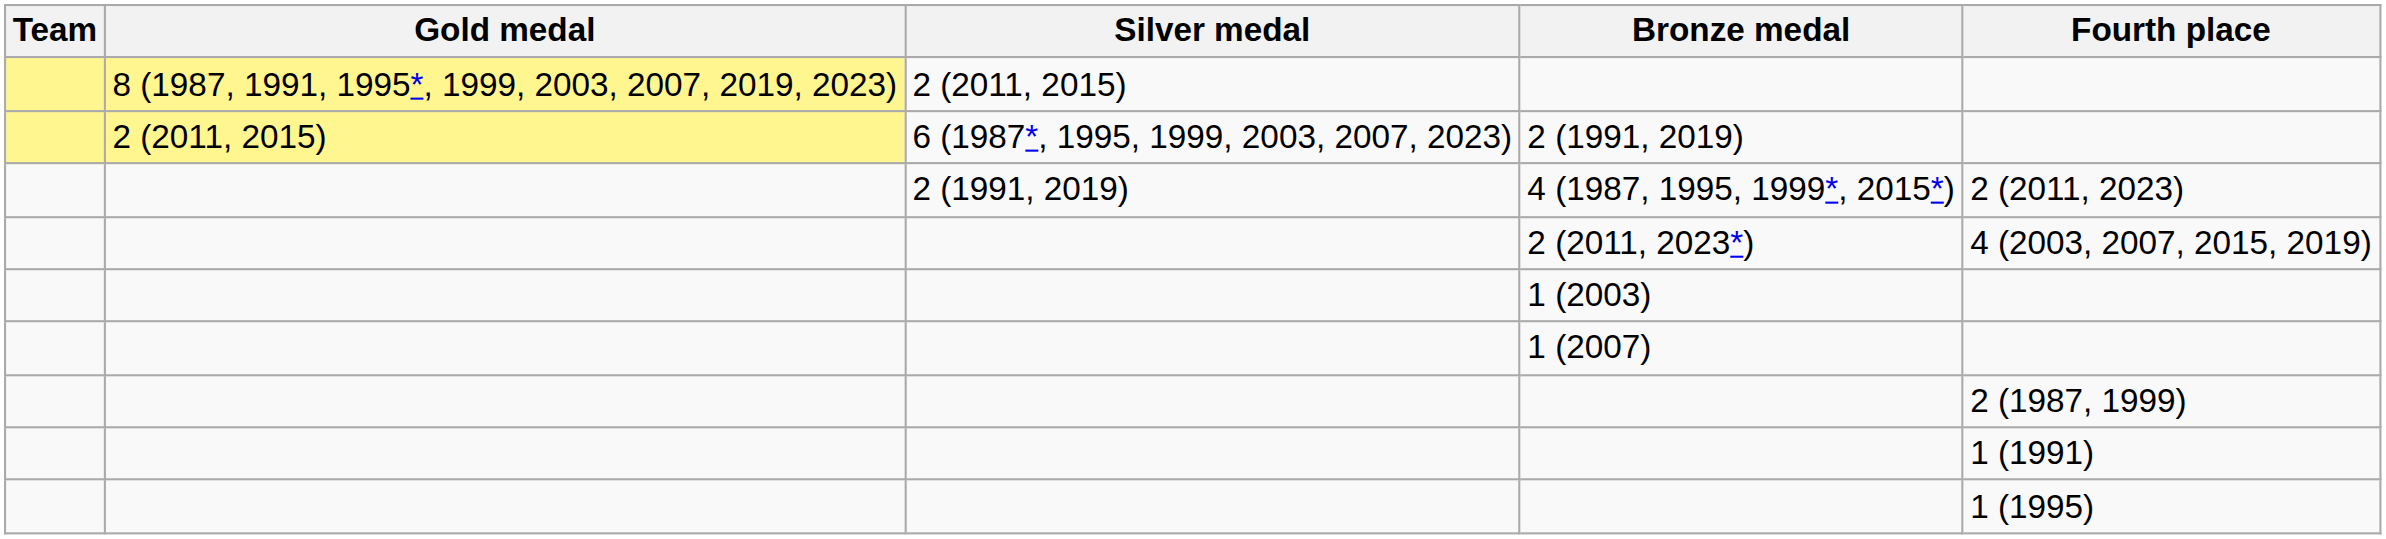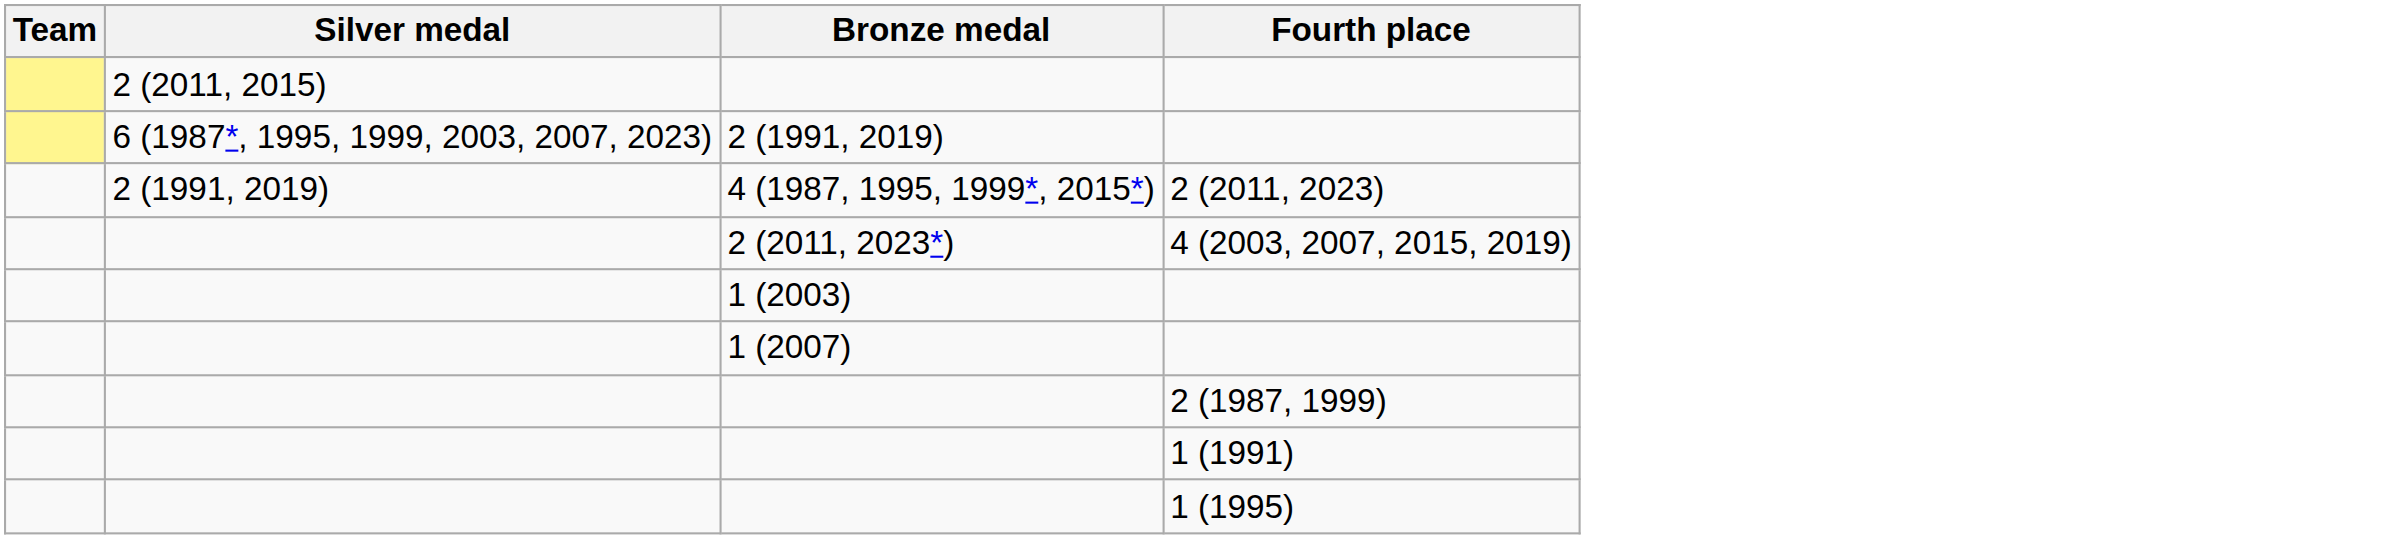 <table class="wikitable sortable">
 <tr>
 <th>Team</th>
-<th>Gold medal</th>
 <th>Silver medal</th>
 <th>Bronze medal</th>
 <th>Fourth place</th>
 </tr>
 <tr>
 <td bgcolor=#FFF68F></td>
-<td bgcolor=#FFF68F>8 (1987, 1991, 1995<a href='#'>*</a>, 1999, 2003, 2007, 2019, 2023)</td>
 <td>2 (2011, 2015)</td>
 <td></td>
 <td></td>
 </tr>
 <tr>
 <td bgcolor=#FFF68F></td>
-<td bgcolor=#FFF68F>2 (2011, 2015)</td>
 <td>6 (1987<a href='#'>*</a>, 1995, 1999, 2003, 2007, 2023)</td>
 <td>2 (1991, 2019)</td>
 <td></td>
 </tr>
 <tr>
-<td></td>
 <td></td>
 <td>2 (1991, 2019)</td>
 <td>4 (1987, 1995, 1999<a href='#'>*</a>, 2015<a href='#'>*</a>)</td>
 <td>2 (2011, 2023)</td>
 </tr>
 <tr>
 <td></td>
 <td></td>
-<td></td>
 <td>2 (2011, 2023<a href='#'>*</a>)</td>
 <td>4 (2003, 2007, 2015, 2019)</td>
 </tr>
 <tr>
 <td></td>
 <td></td>
-<td></td>
 <td>1 (2003)</td>
 <td></td>
 </tr>
 <tr>
-<td></td>
 <td></td>
 <td></td>
 <td>1 (2007)</td>
 <td></td>
 </tr>
 <tr>
 <td></td>
 <td></td>
 <td></td>
-<td></td>
 <td>2 (1987, 1999)</td>
 </tr>
 <tr>
-<td></td>
 <td></td>
 <td></td>
 <td></td>
 <td>1 (1991)</td>
 </tr>
 <tr>
 <td></td>
 <td></td>
 <td></td>
-<td></td>
 <td>1 (1995)</td>
 </tr>
 </table>
